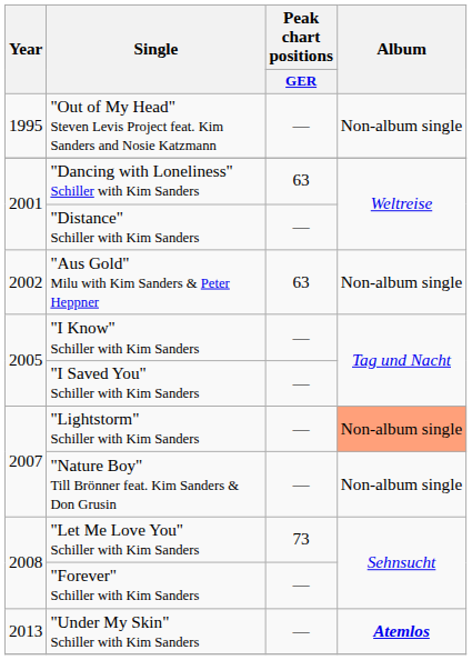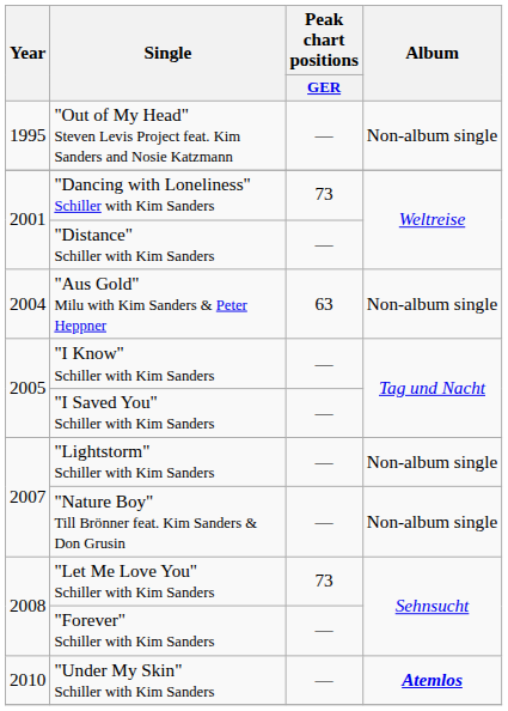 <table class="wikitable" style="text-align:center;">
 <tr>
 <th rowspan="2">Year</th>
 <th rowspan="2" width="200">Single</th>
 <th colspan="1">Peak chart positions</th>
 <th rowspan="2">Album</th>
 </tr>
 <tr>
 <th style="width:3em;font-size:85%"><a href='#'>GER</a><br></th>
 </tr>
 <tr>
 <td rowspan=1>1995</td>
 <td align="left">"Out of My Head" <br><small>Steven Levis Project feat. Kim Sanders and Nosie Katzmann</small></td>
 <td>—</td>
 <td rowspan=1>Non-album single</td>
 </tr>
 <tr>
 </tr>
 <tr>
 <td rowspan=2>2001</td>
 <td align="left">"Dancing with Loneliness" <br><small><a href='#'>Schiller</a> with Kim Sanders</small></td>
-<td>63</td>
+<td>73</td>
 <td rowspan=2><em><a href='#'>Weltreise</a></em></td>
 </tr>
 <tr>
 <td align="left">"Distance" <br><small>Schiller with Kim Sanders</small></td>
 <td>—</td>
 </tr>
 <tr>
-<td rowspan=1>2002</td>
+<td rowspan=1>2004</td>
 <td align="left">"Aus Gold" <br><small>Milu with Kim Sanders & <a href='#'>Peter Heppner</a></small></td>
 <td>63</td>
 <td rowspan=1>Non-album single</td>
 </tr>
 <tr>
 <td rowspan=2>2005</td>
 <td align="left">"I Know"<br><small>Schiller with Kim Sanders</small></td>
 <td>—</td>
 <td rowspan=2><em><a href='#'>Tag und Nacht</a></em></td>
 </tr>
 <tr>
 <td align="left">"I Saved You" <br><small>Schiller with Kim Sanders</small></td>
 <td>—</td>
 </tr>
 <tr>
 <td rowspan=2>2007</td>
 <td align="left">"Lightstorm"<br><small>Schiller with Kim Sanders</small></td>
 <td>—</td>
-<td rowspan=1 style="background: lightsalmon;">Non-album single</td>
+<td rowspan=1>Non-album single</td>
 </tr>
 <tr>
 <td align="left">"Nature Boy"<br><small> Till Brönner feat. Kim Sanders & Don Grusin</small></td>
 <td>—</td>
 <td rowspan=1>Non-album single</td>
 </tr>
 <tr>
 <td rowspan=2>2008</td>
 <td align="left">"Let Me Love You"<br><small>Schiller with Kim Sanders</small></td>
 <td>73</td>
 <td rowspan=2><em><a href='#'>Sehnsucht</a></em></td>
 </tr>
 <tr>
 <td align="left">"Forever"<br><small>Schiller with Kim Sanders</small></td>
 <td>—</td>
 </tr>
 <tr>
-<td rowspan=1>2013</td>
+<td rowspan=1>2010</td>
 <td align="left">"Under My Skin"<br><small>Schiller with Kim Sanders</small></td>
 <td>—</td>
 <td rowspan=1><strong><em><a href='#'>Atemlos</a></em></strong></td>
 </tr>
 <tr>
 </tr>
 </table>
